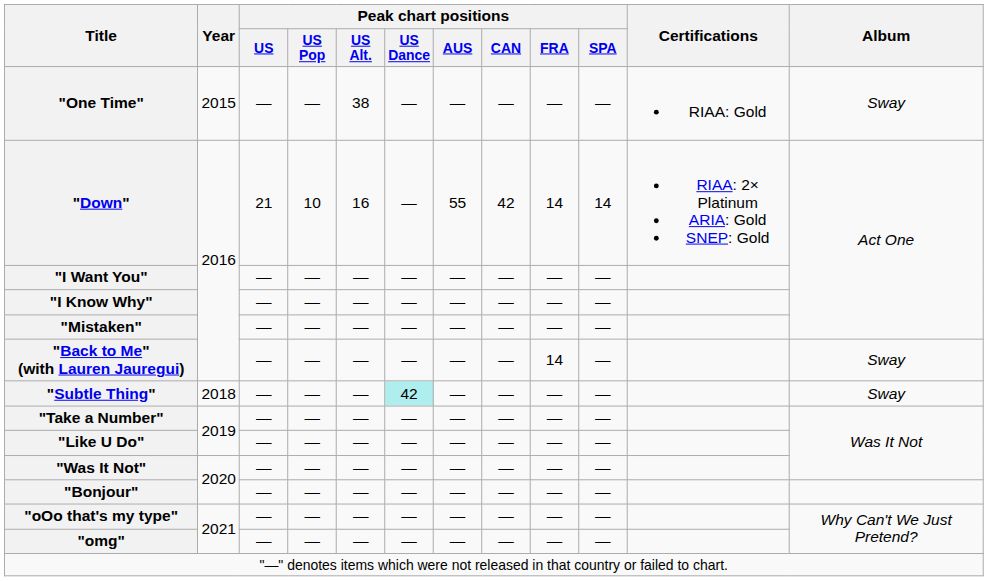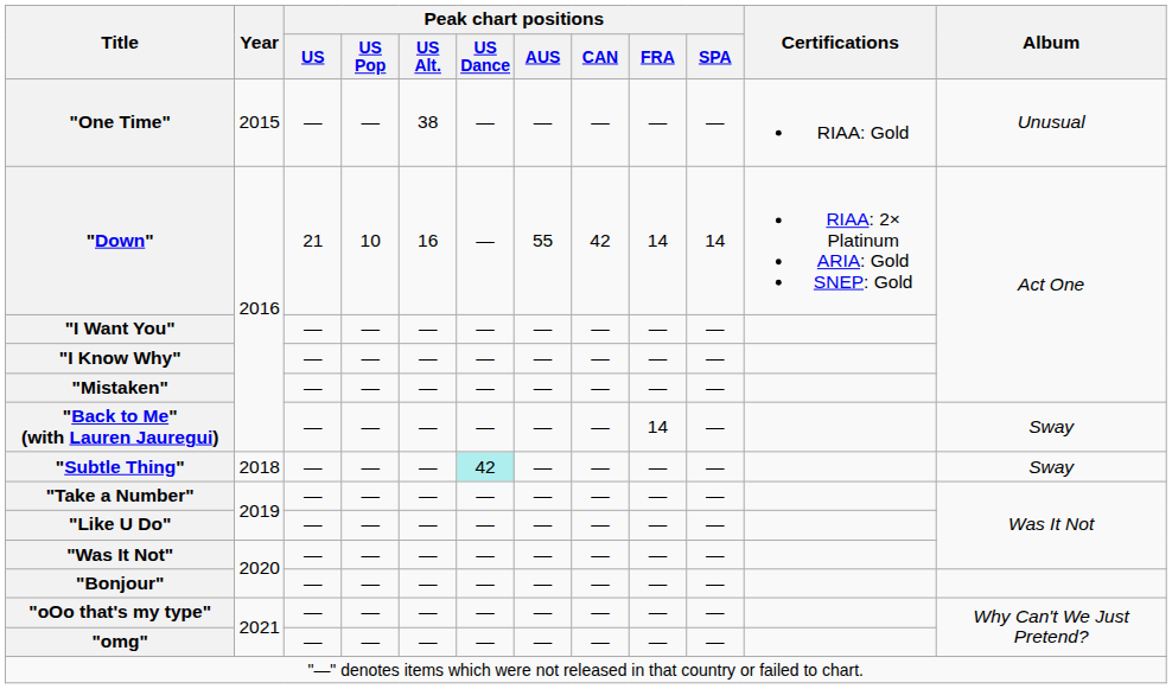 <table class="wikitable plainrowheaders" style="text-align:center">
 <tr>
 <th scope="col" rowspan="2" style="width:12em;">Title</th>
 <th scope="col" rowspan="2" style="width:1em;">Year</th>
 <th colspan="8" scope="col">Peak chart positions</th>
 <th scope="col" rowspan="2" style="width:10em;">Certifications</th>
 <th scope="col" rowspan="2" style="width:12em;">Album</th>
 </tr>
 <tr>
 <th scope="col" style="width:3em;font-size:90%;"><a href='#'>US</a><br></th>
 <th scope="col" style="width:3em;font-size:90%;"><a href='#'>US<br> Pop</a><br></th>
 <th scope="col" style="width:3em;font-size:90%;"><a href='#'>US<br>Alt.</a><br></th>
 <th scope="col" style="width:3em;font-size:90%;"><a href='#'>US<br>Dance</a><br></th>
 <th scope="col" style="width:3em;font-size:90%;"><a href='#'>AUS</a><br></th>
 <th scope="col" style="width:3em;font-size:90%;"><a href='#'>CAN</a><br></th>
 <th scope="col" style="width:3em;font-size:90%;"><a href='#'>FRA</a><br></th>
 <th scope="col" style="width:3em;font-size:90%;"><a href='#'>SPA</a><br></th>
 </tr>
 <tr>
 <th scope="row">"One Time"</th>
 <td>2015</td>
 <td>—</td>
 <td>—</td>
 <td>38</td>
 <td>—</td>
 <td>—</td>
 <td>—</td>
 <td>—</td>
 <td>—</td>
 <td><br><ul><li>RIAA: Gold</li></ul></td>
-<td><em>Sway</em></td>
+<td><em>Unusual</em></td>
 </tr>
 <tr>
 <th scope="row">"<a href='#'>Down</a>"</th>
 <td rowspan="5">2016</td>
 <td>21</td>
 <td>10</td>
 <td>16</td>
 <td>—</td>
 <td>55</td>
 <td>42</td>
 <td>14<br></td>
 <td>14</td>
 <td><br><ul><li><a href='#'>RIAA</a>: 2× Platinum</li><li><a href='#'>ARIA</a>: Gold</li><li><a href='#'>SNEP</a>: Gold</li></ul></td>
 <td rowspan="4"><em>Act One</em></td>
 </tr>
 <tr>
 <th scope="row">"I Want You"</th>
 <td>—</td>
 <td>—</td>
 <td>—</td>
 <td>—</td>
 <td>—</td>
 <td>—</td>
 <td>—</td>
 <td>—</td>
 <td></td>
 </tr>
 <tr>
 <th scope="row">"I Know Why"</th>
 <td>—</td>
 <td>—</td>
 <td>—</td>
 <td>—</td>
 <td>—</td>
 <td>—</td>
 <td>—</td>
 <td>—</td>
 <td></td>
 </tr>
 <tr>
 <th scope="row">"Mistaken"</th>
 <td>—</td>
 <td>—</td>
 <td>—</td>
 <td>—</td>
 <td>—</td>
 <td>—</td>
 <td>—</td>
 <td>—</td>
 <td></td>
 </tr>
 <tr>
 <th scope="row">"<a href='#'>Back to Me</a>" <br><span>(with <a href='#'>Lauren Jauregui</a>)</span></th>
 <td>—</td>
 <td>—</td>
 <td>—</td>
 <td>—</td>
 <td>—</td>
 <td>—</td>
 <td>14<br></td>
 <td>—</td>
 <td></td>
 <td><em>Sway</em></td>
 </tr>
 <tr>
 <th scope="row">"<a href='#'>Subtle Thing</a>"</th>
 <td>2018</td>
 <td>—</td>
 <td>—</td>
 <td>—</td>
 <td style="background: paleturquoise;">42</td>
 <td>—</td>
 <td>—</td>
 <td>—</td>
 <td>—</td>
 <td></td>
 <td><em>Sway</em></td>
 </tr>
 <tr>
 <th scope="row">"Take a Number"<br></th>
 <td rowspan="2">2019</td>
 <td>—</td>
 <td>—</td>
 <td>—</td>
 <td>—</td>
 <td>—</td>
 <td>—</td>
 <td>—</td>
 <td>—</td>
 <td></td>
 <td rowspan="3"><em>Was It Not</em></td>
 </tr>
 <tr>
 <th scope="row">"Like U Do"</th>
 <td>—</td>
 <td>—</td>
 <td>—</td>
 <td>—</td>
 <td>—</td>
 <td>—</td>
 <td>—</td>
 <td>—</td>
 <td></td>
 </tr>
 <tr>
 <th scope="row">"Was It Not"</th>
 <td rowspan="2">2020</td>
 <td>—</td>
 <td>—</td>
 <td>—</td>
 <td>—</td>
 <td>—</td>
 <td>—</td>
 <td>—</td>
 <td>—</td>
 <td></td>
 </tr>
 <tr>
 <th scope="row">"Bonjour"<br></th>
 <td>—</td>
 <td>—</td>
 <td>—</td>
 <td>—</td>
 <td>—</td>
 <td>—</td>
 <td>—</td>
 <td>—</td>
 <td></td>
 <td></td>
 </tr>
 <tr>
 <th scope="row">"oOo that's my type"<br></th>
 <td rowspan="2">2021</td>
 <td>—</td>
 <td>—</td>
 <td>—</td>
 <td>—</td>
 <td>—</td>
 <td>—</td>
 <td>—</td>
 <td>—</td>
 <td></td>
 <td rowspan="2"><em>Why Can't We Just Pretend?</em></td>
 </tr>
 <tr>
 <th scope="row">"omg"</th>
 <td>—</td>
 <td>—</td>
 <td>—</td>
 <td>—</td>
 <td>—</td>
 <td>—</td>
 <td>—</td>
 <td>—</td>
 <td></td>
 </tr>
 <tr>
 <td colspan="12" style="font-size:90%;">"—" denotes items which were not released in that country or failed to chart.</td>
 </tr>
 </table>
